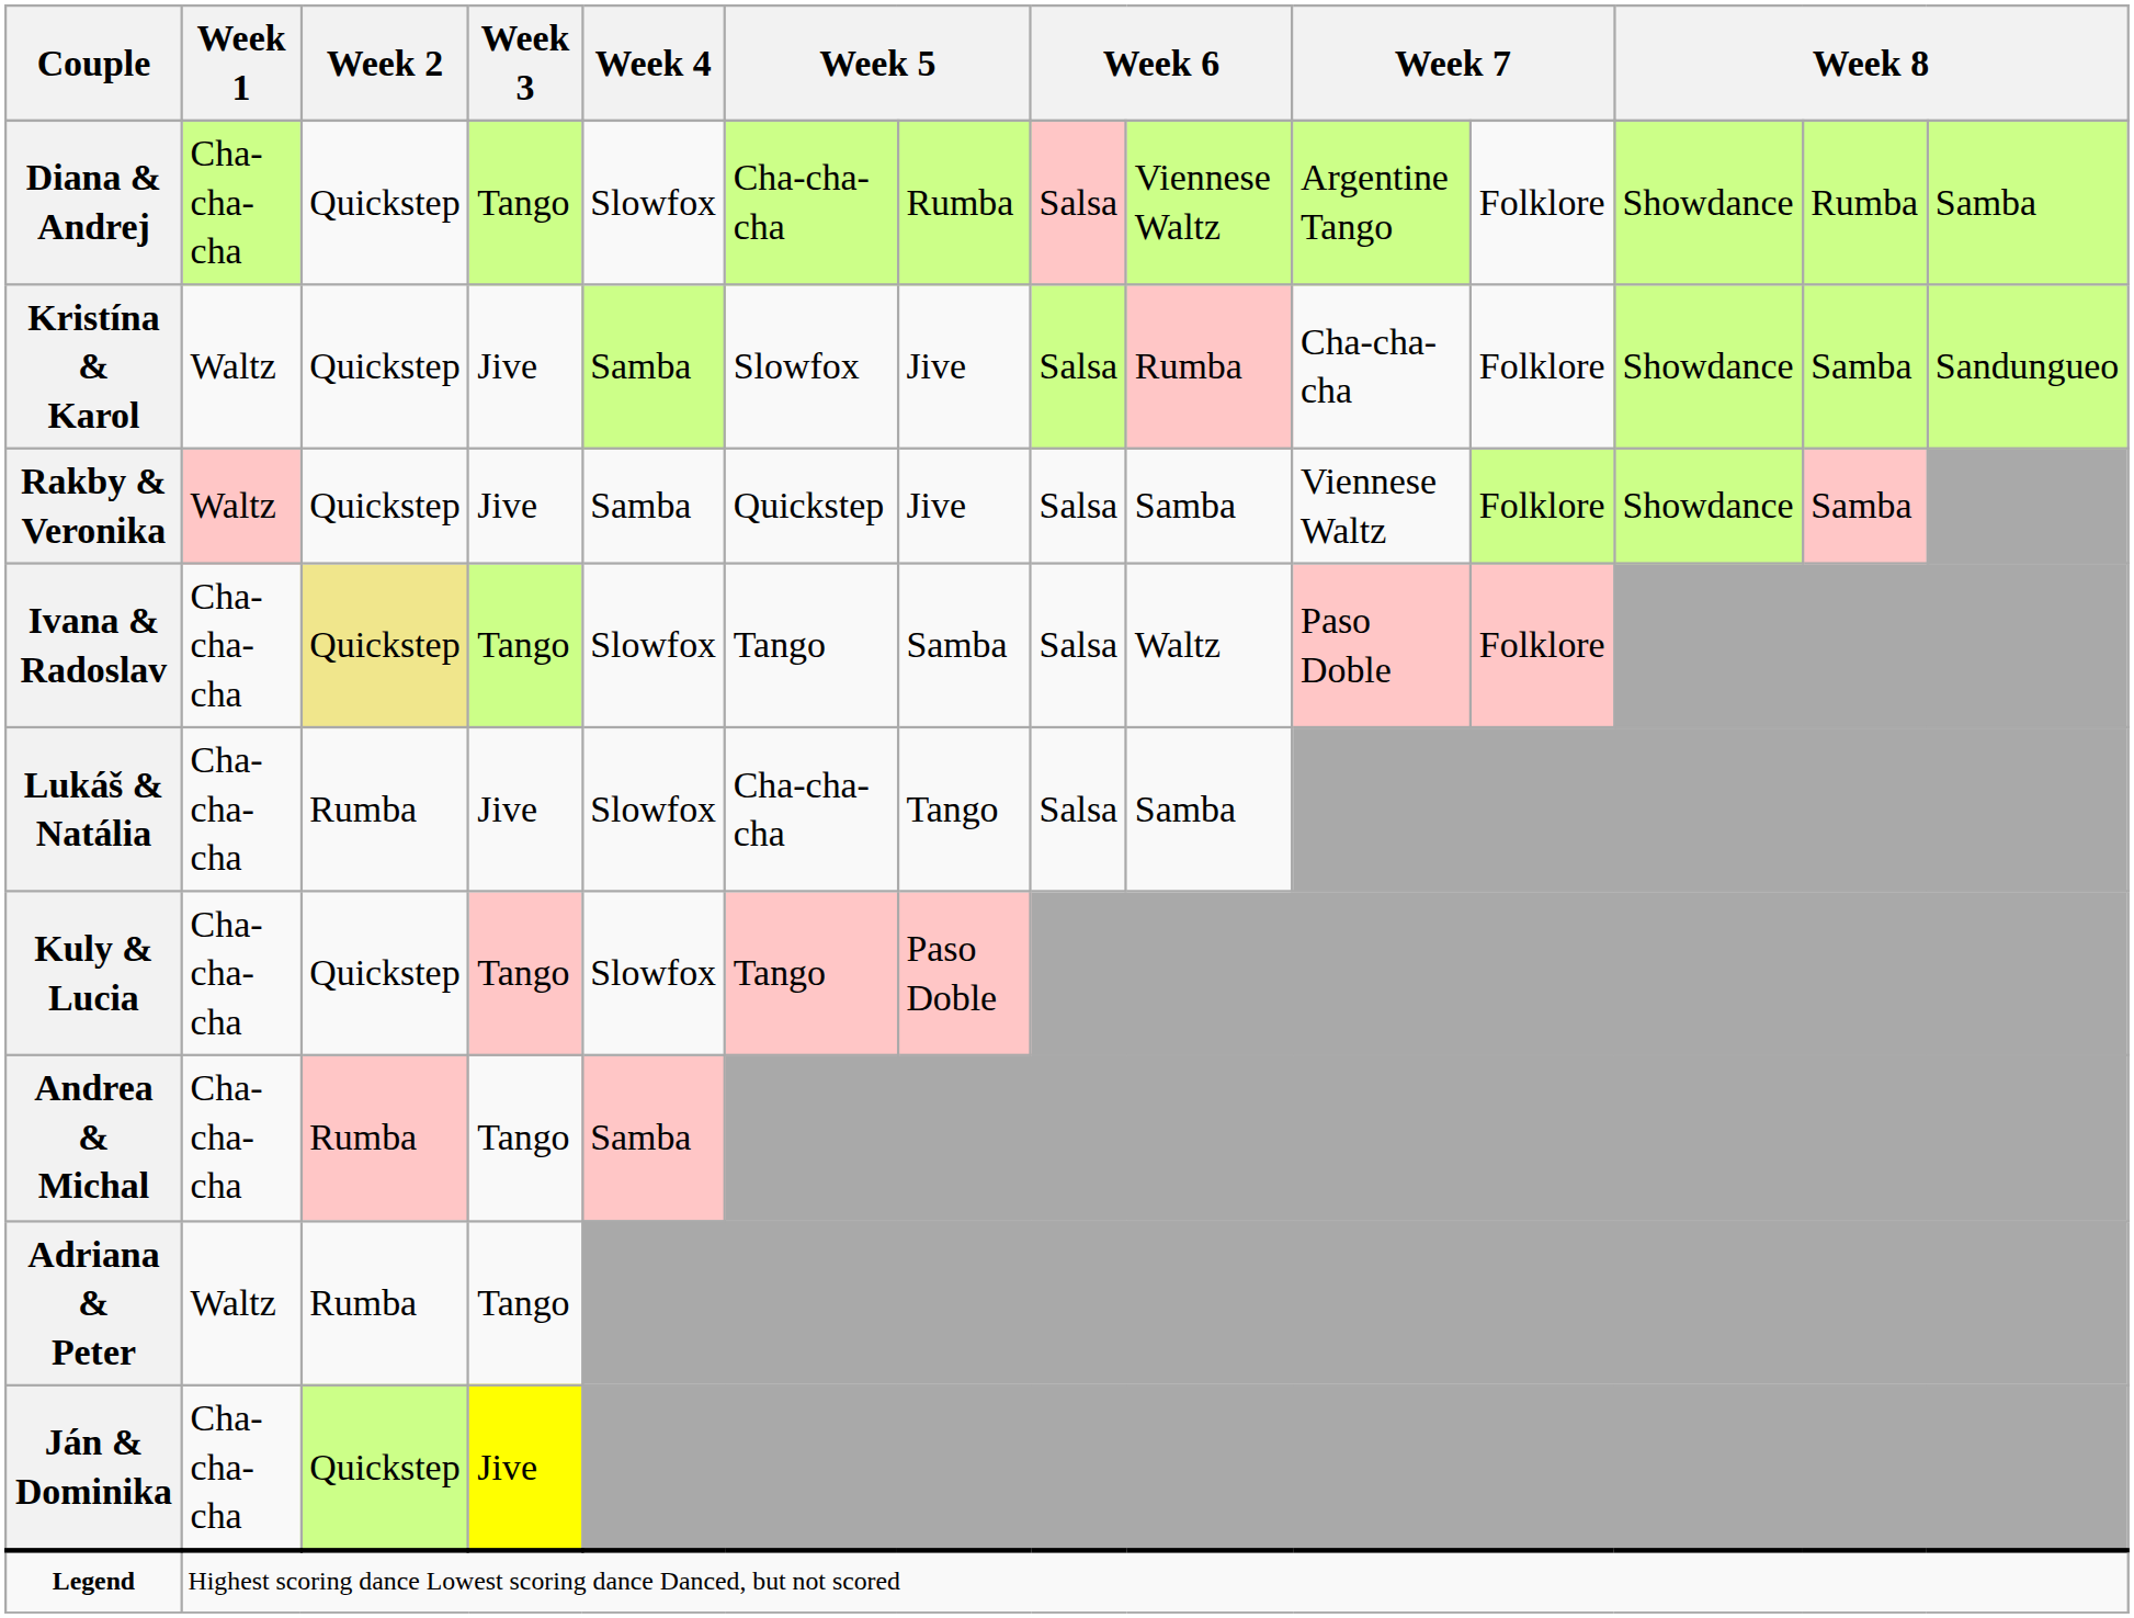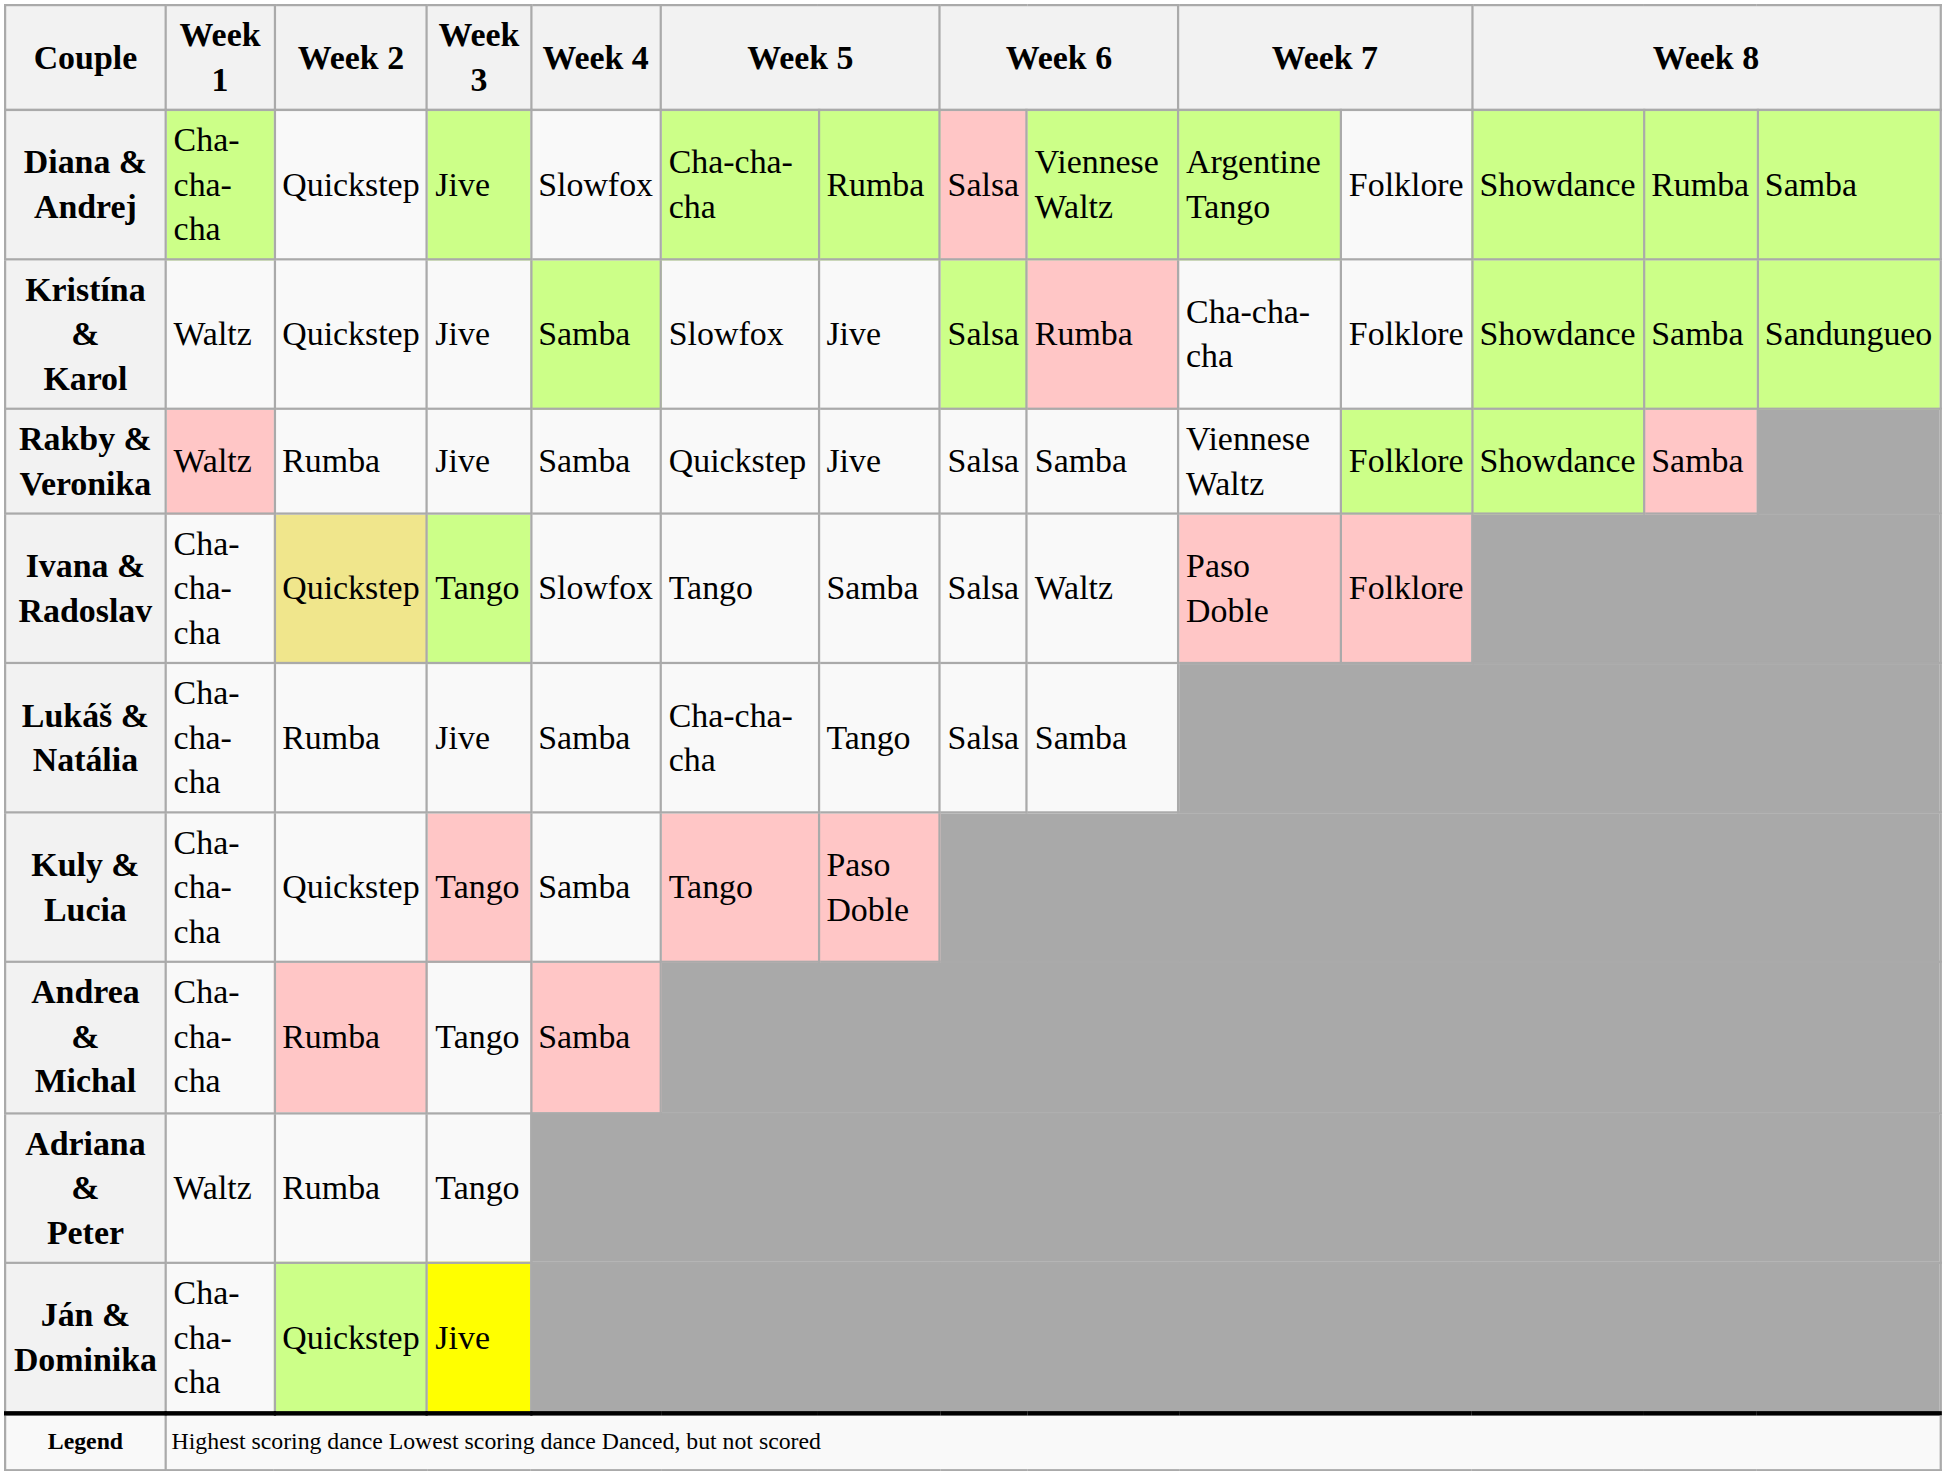 <table class="wikitable" style="text-align:left; font-size:95%; line-height:20px;">
 <tr>
 <th>Couple</th>
 <th>Week 1</th>
 <th>Week 2</th>
 <th>Week 3</th>
 <th>Week 4</th>
 <th colspan=2>Week 5</th>
 <th colspan=2>Week 6</th>
 <th colspan=2>Week 7</th>
 <th colspan=3>Week 8</th>
 </tr>
 <tr>
 </tr>
 <tr>
 <th>Diana &<br>Andrej</th>
 <td style="background:#ccff88;">Cha-cha-cha</td>
 <td>Quickstep</td>
-<td style="background:#ccff88;">Tango</td>
+<td style="background:#ccff88;">Jive</td>
 <td>Slowfox</td>
 <td style="background:#ccff88;">Cha-cha-cha</td>
 <td style="background:#ccff88;">Rumba</td>
 <td style="background:#ffc6c6;">Salsa</td>
 <td style="background:#ccff88;">Viennese Waltz</td>
 <td style="background:#ccff88;">Argentine Tango</td>
 <td>Folklore</td>
 <td style="background:#ccff88;">Showdance</td>
 <td style="background:#ccff88;">Rumba</td>
 <td style="background:#ccff88;">Samba</td>
 </tr>
 <tr>
 <th>Kristína &<br>Karol</th>
 <td>Waltz</td>
 <td>Quickstep</td>
 <td>Jive</td>
 <td style="background:#ccff88;">Samba</td>
 <td>Slowfox</td>
 <td>Jive</td>
 <td style="background:#ccff88;">Salsa</td>
 <td style="background:#ffc6c6;">Rumba</td>
 <td>Cha-cha-cha</td>
 <td>Folklore</td>
 <td style="background:#ccff88;">Showdance</td>
 <td style="background:#ccff88;">Samba</td>
 <td style="background:#ccff88;">Sandungueo</td>
 </tr>
 <tr>
 <th>Rakby &<br>Veronika</th>
 <td style="background:#ffc6c6;">Waltz</td>
-<td>Quickstep</td>
+<td>Rumba</td>
 <td>Jive</td>
 <td>Samba</td>
 <td>Quickstep</td>
 <td>Jive</td>
 <td>Salsa</td>
 <td>Samba</td>
 <td>Viennese Waltz</td>
 <td style="background:#ccff88;">Folklore</td>
 <td style="background:#ccff88;">Showdance</td>
 <td style="background:#ffc6c6;">Samba</td>
 <td bgcolor=darkgray colspan=3></td>
 </tr>
 <tr>
 <th>Ivana &<br>Radoslav</th>
 <td>Cha-cha-cha</td>
 <td style="background: khaki;">Quickstep</td>
 <td style="background:#ccff88;">Tango</td>
 <td>Slowfox</td>
 <td>Tango</td>
 <td>Samba</td>
 <td>Salsa</td>
 <td>Waltz</td>
 <td style="background:#ffc6c6;">Paso Doble</td>
 <td style="background:#ffc6c6;">Folklore</td>
 <td bgcolor=darkgray colspan=3></td>
 </tr>
 <tr>
 <th>Lukáš &<br>Natália</th>
 <td>Cha-cha-cha</td>
 <td>Rumba</td>
 <td>Jive</td>
-<td>Slowfox</td>
+<td>Samba</td>
 <td>Cha-cha-cha</td>
 <td>Tango</td>
 <td>Salsa</td>
 <td>Samba</td>
 <td bgcolor=darkgray colspan=10></td>
 </tr>
 <tr>
 <th>Kuly &<br>Lucia</th>
 <td>Cha-cha-cha</td>
 <td>Quickstep</td>
 <td style="background:#ffc6c6;">Tango</td>
-<td>Slowfox</td>
+<td>Samba</td>
 <td style="background:#ffc6c6;">Tango</td>
 <td style="background:#ffc6c6;">Paso Doble</td>
 <td bgcolor=darkgray colspan=10></td>
 </tr>
 <tr>
 <th>Andrea &<br>Michal</th>
 <td>Cha-cha-cha</td>
 <td style="background:#ffc6c6;">Rumba</td>
 <td>Tango</td>
 <td style="background:#ffc6c6;">Samba</td>
 <td bgcolor=darkgray colspan=10></td>
 </tr>
 <tr>
 <th>Adriana &<br>Peter</th>
 <td>Waltz</td>
 <td>Rumba</td>
 <td>Tango</td>
 <td bgcolor=darkgray colspan=10></td>
 </tr>
 <tr>
 <th>Ján &<br>Dominika</th>
 <td>Cha-cha-cha</td>
 <td style="background:#ccff88;">Quickstep</td>
 <td style="background:yellow;">Jive</td>
 <td bgcolor=darkgray colspan=10></td>
 </tr>
 <tr style="border-top:solid 2px">
 <td align=center style=font-size:8pt><strong>Legend</strong></td>
 <td colspan=20 style=font-size:8pt> Highest scoring dance  Lowest scoring dance  Danced, but not scored</td>
 </tr>
 </table>
